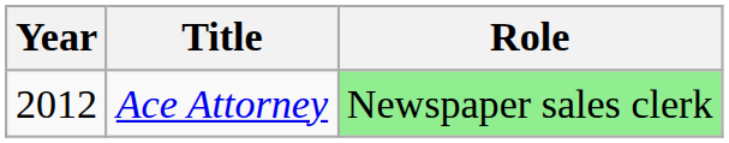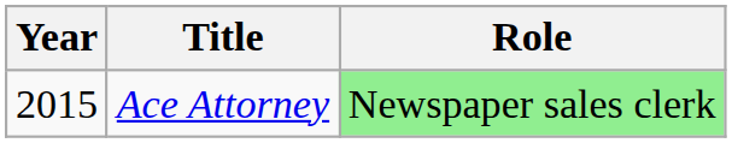 <table class="wikitable">
 <tr>
 <th>Year</th>
 <th>Title</th>
 <th>Role</th>
 </tr>
 <tr>
-<td>2012</td>
+<td>2015</td>
 <td><em><a href='#'>Ace Attorney</a></em></td>
 <td style="background: lightgreen;">Newspaper sales clerk</td>
 </tr>
 </table>
